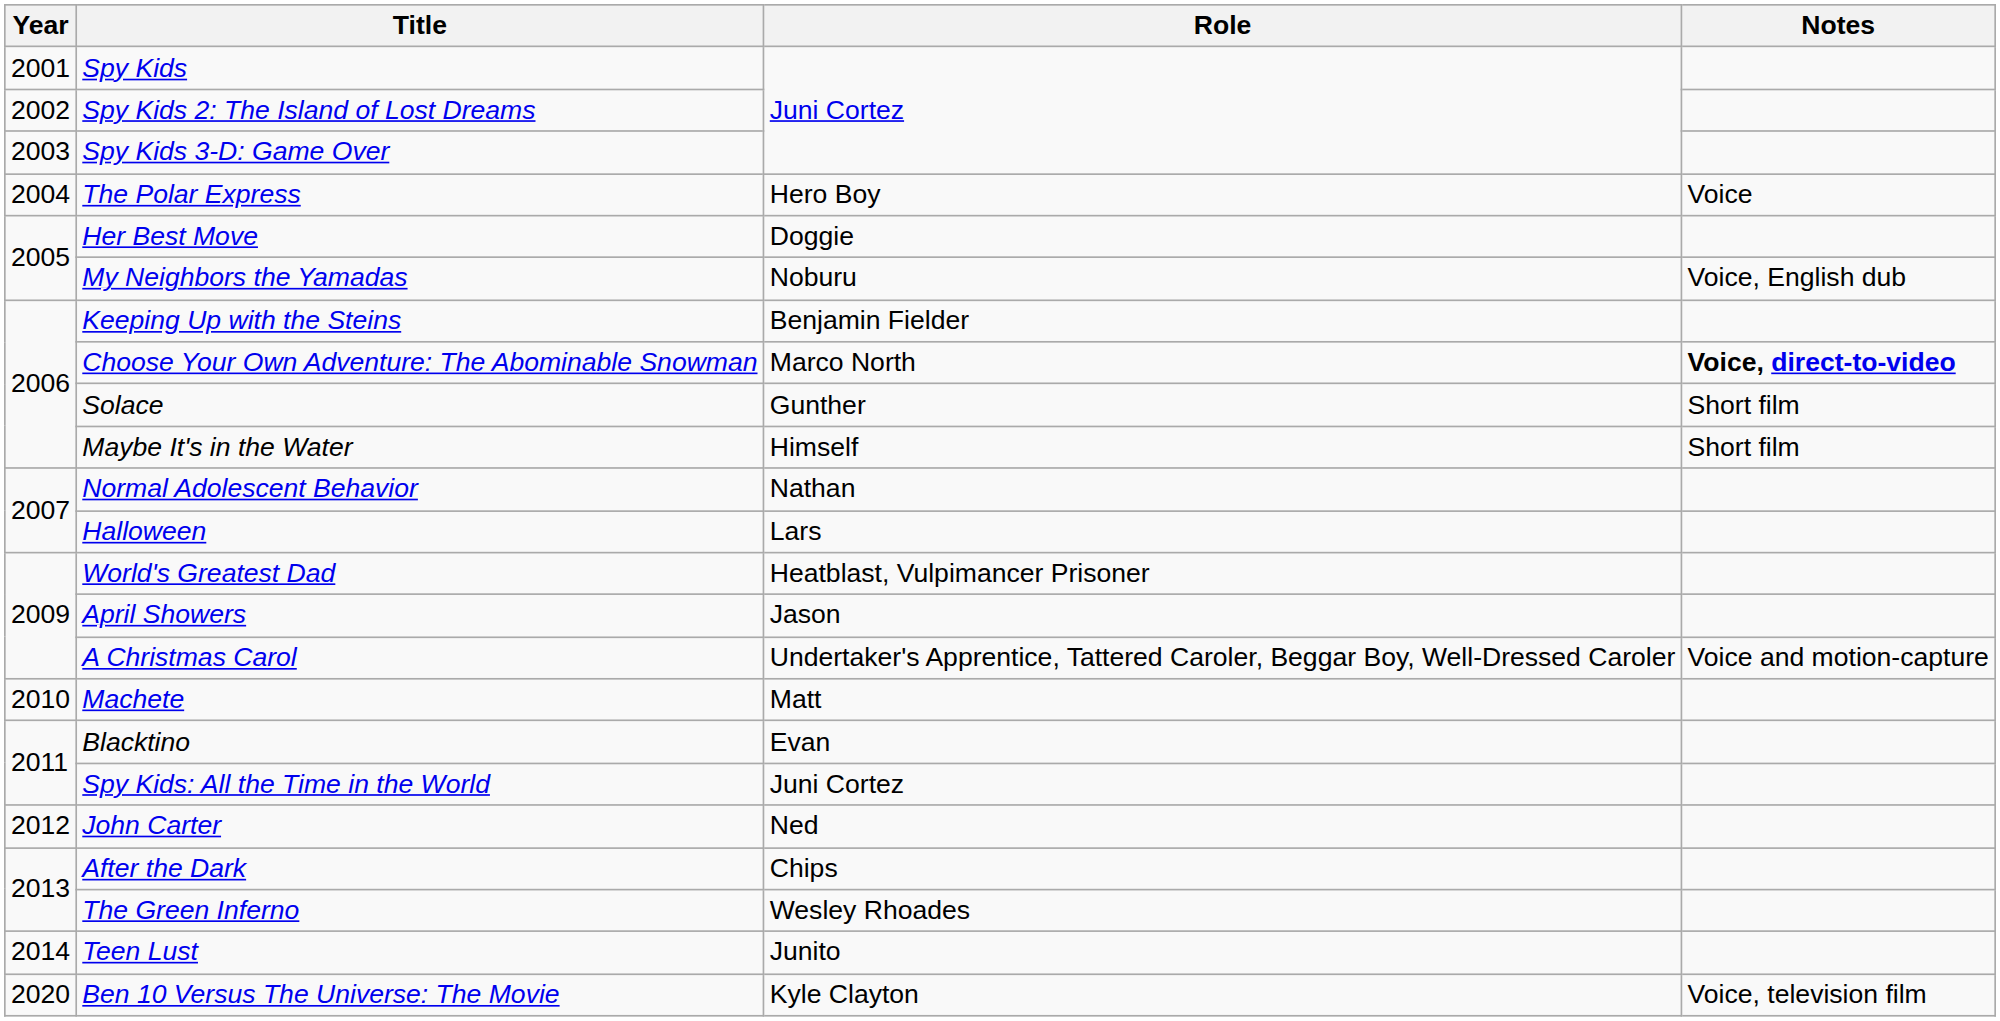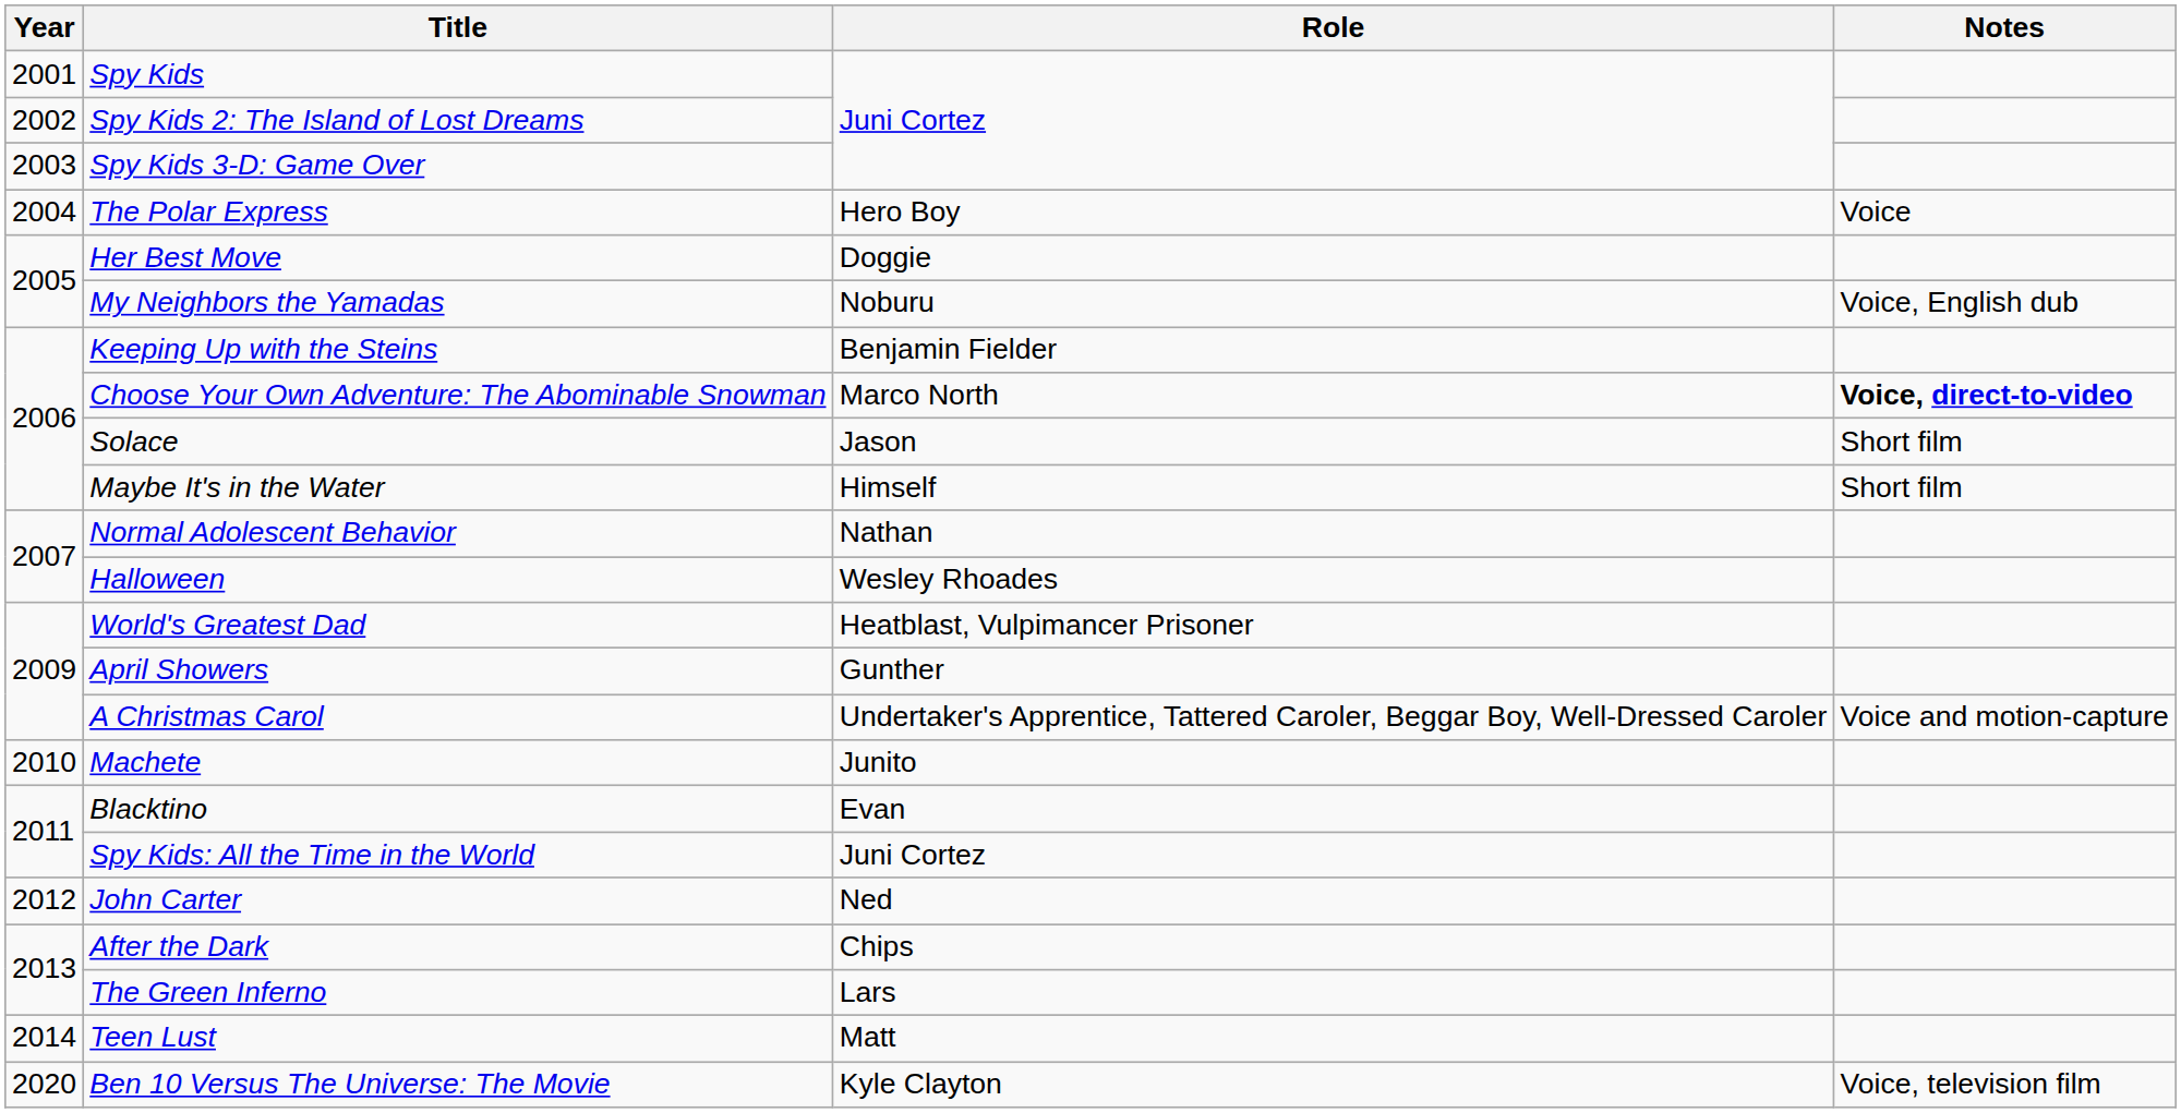 <table class="wikitable sortable">
 <tr>
 <th>Year</th>
 <th>Title</th>
 <th>Role</th>
 <th>Notes</th>
 </tr>
 <tr>
 <td>2001</td>
 <td><em><a href='#'>Spy Kids</a></em></td>
 <td rowspan="3"><a href='#'>Juni Cortez</a></td>
 <td></td>
 </tr>
 <tr>
 <td>2002</td>
 <td><em><a href='#'>Spy Kids 2: The Island of Lost Dreams</a></em></td>
 <td></td>
 </tr>
 <tr>
 <td>2003</td>
 <td><em><a href='#'>Spy Kids 3-D: Game Over</a></em></td>
 <td></td>
 </tr>
 <tr>
 <td>2004</td>
 <td><em><a href='#'>The Polar Express</a></em></td>
 <td>Hero Boy</td>
 <td>Voice</td>
 </tr>
 <tr>
 <td rowspan="2">2005</td>
 <td><em><a href='#'>Her Best Move</a></em></td>
 <td>Doggie</td>
 <td></td>
 </tr>
 <tr>
 <td><em><a href='#'>My Neighbors the Yamadas</a></em></td>
 <td>Noburu</td>
 <td>Voice, English dub</td>
 </tr>
 <tr>
 <td rowspan="4">2006</td>
 <td><em><a href='#'>Keeping Up with the Steins</a></em></td>
 <td>Benjamin Fielder</td>
 <td></td>
 </tr>
 <tr>
 <td><em><a href='#'>Choose Your Own Adventure: The Abominable Snowman</a></em></td>
 <td>Marco North</td>
 <td><strong>Voice, <a href='#'>direct-to-video</a></strong></td>
 </tr>
 <tr>
 <td><em>Solace</em></td>
-<td>Gunther</td>
+<td>Jason</td>
 <td>Short film</td>
 </tr>
 <tr>
 <td><em>Maybe It's in the Water</em></td>
 <td>Himself</td>
 <td>Short film</td>
 </tr>
 <tr>
 <td rowspan="2">2007</td>
 <td><em><a href='#'>Normal Adolescent Behavior</a></em></td>
 <td>Nathan</td>
 <td></td>
 </tr>
 <tr>
 <td><em><a href='#'>Halloween</a></em></td>
-<td>Lars</td>
+<td>Wesley Rhoades</td>
 <td></td>
 </tr>
 <tr>
 <td rowspan="3">2009</td>
 <td><em><a href='#'>World's Greatest Dad</a></em></td>
 <td>Heatblast, Vulpimancer Prisoner</td>
 <td></td>
 </tr>
 <tr>
 <td><em><a href='#'>April Showers</a></em></td>
-<td>Jason</td>
+<td>Gunther</td>
 <td></td>
 </tr>
 <tr>
 <td><em><a href='#'>A Christmas Carol</a></em></td>
 <td>Undertaker's Apprentice, Tattered Caroler, Beggar Boy, Well-Dressed Caroler</td>
 <td>Voice and motion-capture</td>
 </tr>
 <tr>
 <td>2010</td>
 <td><em><a href='#'>Machete</a></em></td>
-<td>Matt</td>
+<td>Junito</td>
 <td></td>
 </tr>
 <tr>
 <td rowspan="2">2011</td>
 <td><em>Blacktino</em></td>
 <td>Evan</td>
 <td></td>
 </tr>
 <tr>
 <td><em><a href='#'>Spy Kids: All the Time in the World</a></em></td>
 <td>Juni Cortez</td>
 <td></td>
 </tr>
 <tr>
 <td>2012</td>
 <td><em><a href='#'>John Carter</a></em></td>
 <td>Ned</td>
 <td></td>
 </tr>
 <tr>
 <td rowspan="2">2013</td>
 <td><em><a href='#'>After the Dark</a></em></td>
 <td>Chips</td>
 <td></td>
 </tr>
 <tr>
 <td><em><a href='#'>The Green Inferno</a></em></td>
-<td>Wesley Rhoades</td>
+<td>Lars</td>
 <td></td>
 </tr>
 <tr>
 <td>2014</td>
 <td><em><a href='#'>Teen Lust</a></em></td>
-<td>Junito</td>
+<td>Matt</td>
 <td></td>
 </tr>
 <tr>
 <td>2020</td>
 <td><em><a href='#'>Ben 10 Versus The Universe: The Movie</a></em></td>
 <td>Kyle Clayton</td>
 <td>Voice, television film</td>
 </tr>
 </table>
